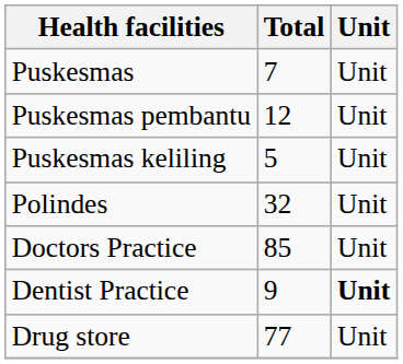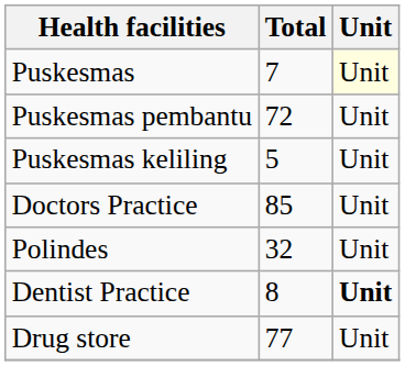 <table class="wikitable">
 <tr>
 <th>Health facilities</th>
 <th>Total</th>
 <th>Unit</th>
 </tr>
 <tr>
 <td>Puskesmas</td>
 <td>7</td>
-<td>Unit</td>
+<td style="background: lightyellow;">Unit</td>
 </tr>
 <tr>
 <td>Puskesmas pembantu</td>
-<td>12</td>
+<td>72</td>
 <td>Unit</td>
 </tr>
 <tr>
 <td>Puskesmas keliling</td>
 <td>5</td>
 <td>Unit</td>
 </tr>
 <tr>
+<td>Doctors Practice</td>
+<td>85</td>
+<td>Unit</td>
+</tr>
+<tr>
 <td>Polindes</td>
 <td>32</td>
 <td>Unit</td>
 </tr>
 <tr>
-<td>Doctors Practice</td>
-<td>85</td>
-<td>Unit</td>
-</tr>
-<tr>
 <td>Dentist Practice</td>
-<td>9</td>
+<td>8</td>
 <td><strong>Unit</strong></td>
 </tr>
 <tr>
 <td>Drug store</td>
 <td>77</td>
 <td>Unit</td>
 </tr>
 <tr>
 </tr>
 </table>
